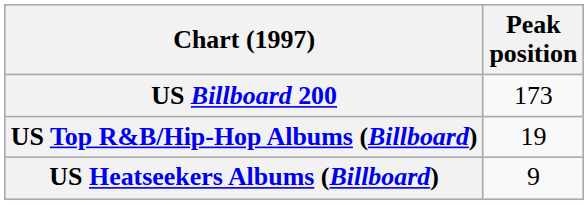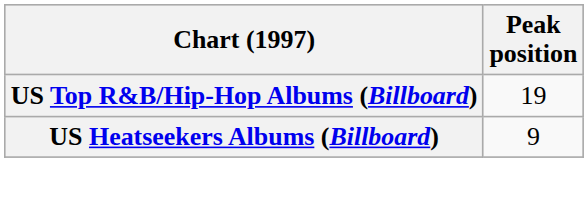 <table class="wikitable sortable plainrowheaders" style="text-align:center">
 <tr>
 <th scope="col">Chart (1997)</th>
 <th scope="col">Peak<br>position</th>
-</tr>
-<tr>
-<th scope="row">US <a href='#'><em>Billboard</em> 200</a></th>
-<td>173</td>
 </tr>
 <tr>
 <th scope="row">US <a href='#'>Top R&B/Hip-Hop Albums</a> (<em><a href='#'>Billboard</a></em>)</th>
 <td>19</td>
 </tr>
 <tr>
 <th scope="row">US <a href='#'>Heatseekers Albums</a> (<em><a href='#'>Billboard</a></em>)</th>
 <td>9</td>
 </tr>
 </table>
